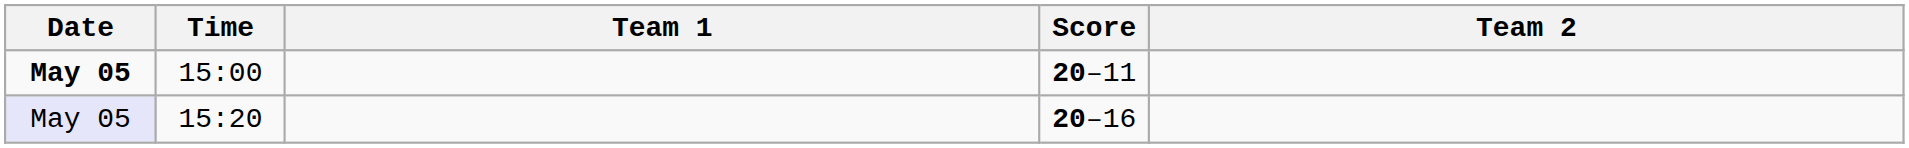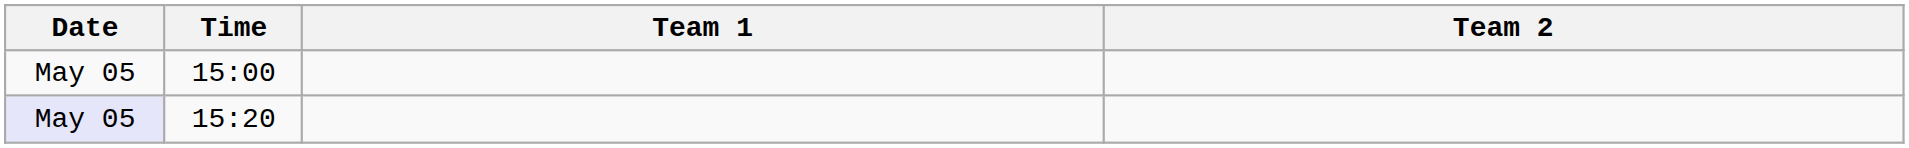 <table class="wikitable" width="100%">
 <tr>
 <th style="width:7%">Date</th>
 <th style="width:6%">Time</th>
 <th style="width:35%">Team 1</th>
-<th style="width:5%">Score</th>
 <th style="width:35%">Team 2</th>
 </tr>
 <tr>
-<td style="text-align:center"><strong>May 05</strong></td>
+<td style="text-align:center">May 05</td>
 <td style="text-align:center">15:00</td>
 <td style="text-align:right"><strong></strong></td>
-<td style="text-align:center"><strong>20</strong>–11</td>
 <td style="text-align:left"></td>
 </tr>
 <tr>
 <td style="background: lavender; text-align:center">May 05</td>
 <td style="text-align:center">15:20</td>
 <td style="text-align:right"><strong></strong></td>
-<td style="text-align:center"><strong>20</strong>–16</td>
 <td style="text-align:left"></td>
 </tr>
 </table>
